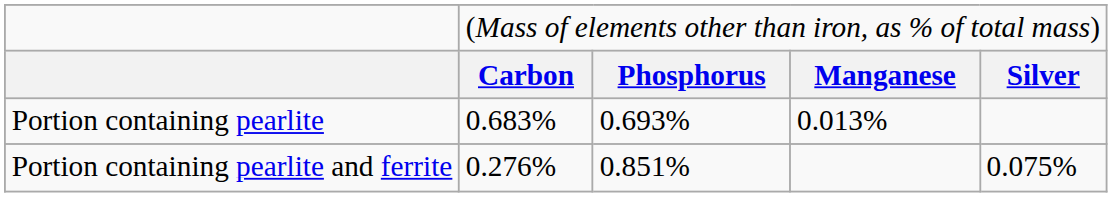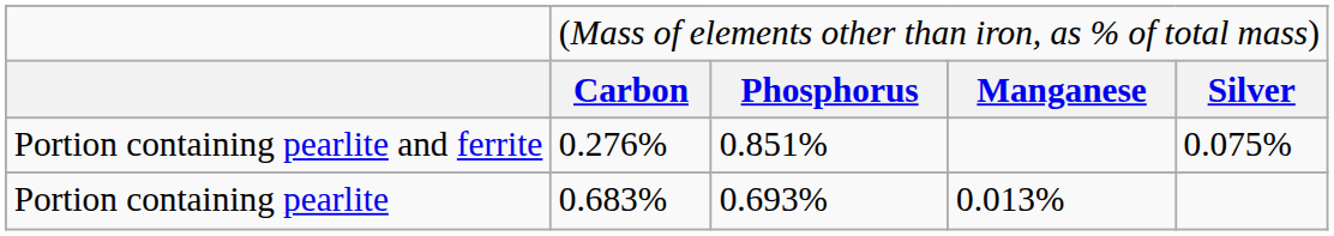 <table class="wikitable">
 <tr>
 <td></td>
 <td colspan="4">(<em>Mass of elements other than iron, as % of total mass</em>)</td>
 </tr>
 <tr>
 <th></th>
 <th><a href='#'>Carbon</a></th>
 <th><a href='#'>Phosphorus</a></th>
 <th><a href='#'>Manganese</a></th>
 <th><a href='#'>Silver</a></th>
 </tr>
 <tr>
+<td>Portion containing <a href='#'>pearlite</a> and <a href='#'>ferrite</a></td>
+<td>0.276%</td>
+<td>0.851%</td>
+<td></td>
+<td>0.075%</td>
+</tr>
+<tr>
 <td>Portion containing <a href='#'>pearlite</a></td>
 <td>0.683%</td>
 <td>0.693%</td>
 <td>0.013%</td>
 <td></td>
 </tr>
-<tr>
-<td>Portion containing <a href='#'>pearlite</a> and <a href='#'>ferrite</a></td>
-<td>0.276%</td>
-<td>0.851%</td>
-<td></td>
-<td>0.075%</td>
-</tr>
 </table>
